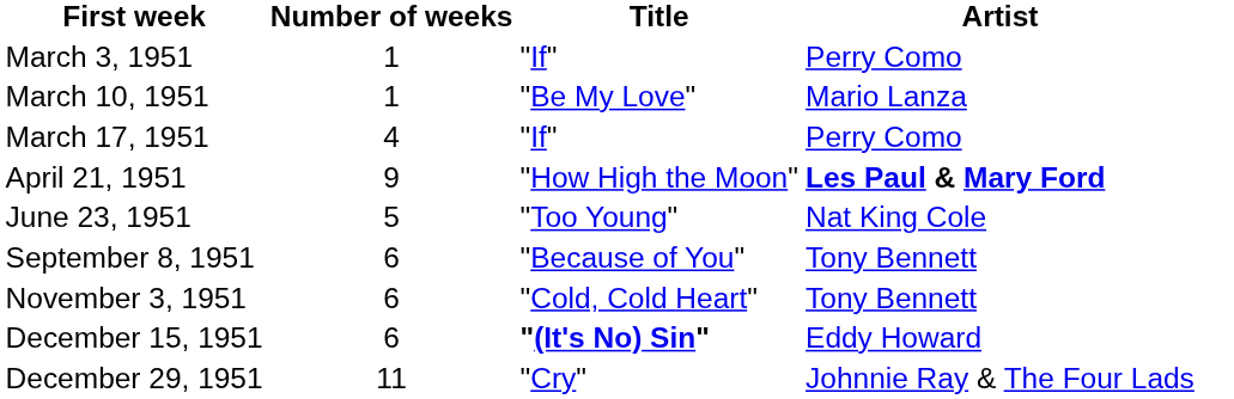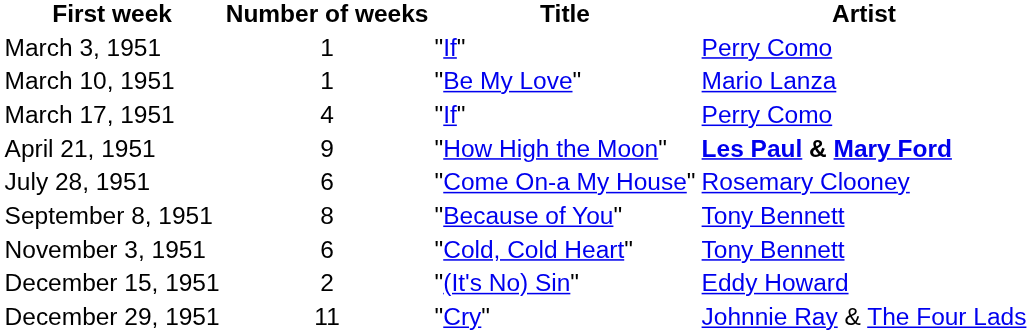 <table class="wiktable">
 <tr>
 <th>First week</th>
 <th>Number of weeks</th>
 <th>Title</th>
 <th>Artist</th>
 </tr>
 <tr>
 <td>March 3, 1951</td>
 <td align="center">1</td>
 <td>"<a href='#'>If</a>"</td>
 <td><a href='#'>Perry Como</a></td>
 </tr>
 <tr>
 <td>March 10, 1951</td>
 <td align="center">1</td>
 <td>"<a href='#'>Be My Love</a>"</td>
 <td><a href='#'>Mario Lanza</a></td>
 </tr>
 <tr>
 <td>March 17, 1951</td>
 <td align="center">4</td>
 <td>"<a href='#'>If</a>"</td>
 <td><a href='#'>Perry Como</a></td>
 </tr>
 <tr>
 <td>April 21, 1951</td>
 <td align="center">9</td>
 <td>"<a href='#'>How High the Moon</a>"</td>
 <td><strong><a href='#'>Les Paul</a> & <a href='#'>Mary Ford</a></strong></td>
 </tr>
 <tr>
-<td>June 23, 1951</td>
-<td align="center">5</td>
-<td>"<a href='#'>Too Young</a>"</td>
-<td><a href='#'>Nat King Cole</a></td>
+<td>July 28, 1951</td>
+<td align="center">6</td>
+<td>"<a href='#'>Come On-a My House</a>"</td>
+<td><a href='#'>Rosemary Clooney</a></td>
 </tr>
 <tr>
 <td>September 8, 1951</td>
-<td align="center">6</td>
+<td align="center">8</td>
 <td>"<a href='#'>Because of You</a>"</td>
 <td><a href='#'>Tony Bennett</a></td>
 </tr>
 <tr>
 <td>November 3, 1951</td>
 <td align="center">6</td>
 <td>"<a href='#'>Cold, Cold Heart</a>"</td>
 <td><a href='#'>Tony Bennett</a></td>
 </tr>
 <tr>
 <td>December 15, 1951</td>
-<td align="center">6</td>
-<td><strong>"<a href='#'>(It's No) Sin</a>"</strong></td>
+<td align="center">2</td>
+<td>"<a href='#'>(It's No) Sin</a>"</td>
 <td><a href='#'>Eddy Howard</a></td>
 </tr>
 <tr>
 <td>December 29, 1951</td>
 <td align="center">11</td>
 <td>"<a href='#'>Cry</a>"</td>
 <td><a href='#'>Johnnie Ray</a> & <a href='#'>The Four Lads</a></td>
 </tr>
 </table>
